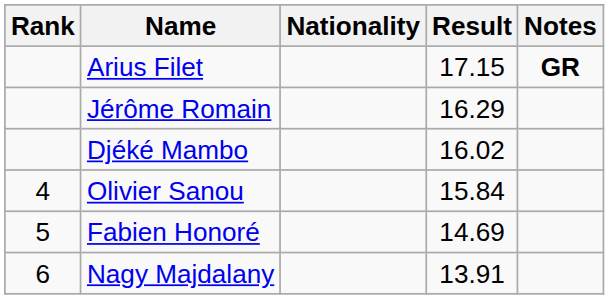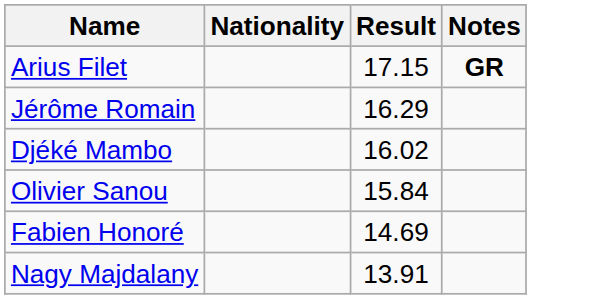 <table class="wikitable sortable" style="text-align:center;font-size:95%">
 <tr>
-<th>Rank</th>
 <th>Name</th>
 <th>Nationality</th>
 <th>Result</th>
 <th>Notes</th>
 </tr>
 <tr>
-<td></td>
 <td align=left><a href='#'>Arius Filet</a></td>
 <td align=left></td>
 <td>17.15</td>
 <td><strong>GR</strong></td>
 </tr>
 <tr>
-<td></td>
 <td align=left><a href='#'>Jérôme Romain</a></td>
 <td align=left></td>
 <td>16.29</td>
 <td></td>
 </tr>
 <tr>
-<td></td>
 <td align=left><a href='#'>Djéké Mambo</a></td>
 <td align=left></td>
 <td>16.02</td>
 <td></td>
 </tr>
 <tr>
-<td>4</td>
 <td align=left><a href='#'>Olivier Sanou</a></td>
 <td align=left></td>
 <td>15.84</td>
 <td></td>
 </tr>
 <tr>
-<td>5</td>
 <td align=left><a href='#'>Fabien Honoré</a></td>
 <td align=left></td>
 <td>14.69</td>
 <td></td>
 </tr>
 <tr>
-<td>6</td>
 <td align=left><a href='#'>Nagy Majdalany</a></td>
 <td align=left></td>
 <td>13.91</td>
 <td></td>
 </tr>
 </table>
